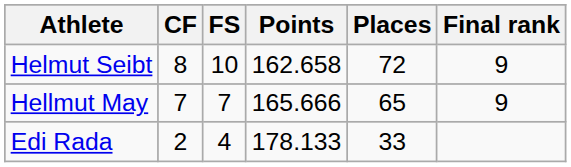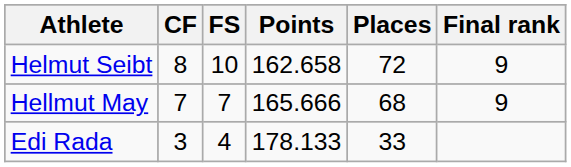 <table class="wikitable" border="1" style="font-size:90%">
 <tr>
 <th>Athlete</th>
 <th>CF</th>
 <th>FS</th>
 <th>Points</th>
 <th>Places</th>
 <th>Final rank</th>
 </tr>
 <tr align=center>
 <td align=left><a href='#'>Helmut Seibt</a></td>
 <td>8</td>
 <td>10</td>
 <td>162.658</td>
 <td>72</td>
 <td>9</td>
 </tr>
 <tr align=center>
 <td align=left><a href='#'>Hellmut May</a></td>
 <td>7</td>
 <td>7</td>
 <td>165.666</td>
-<td>65</td>
+<td>68</td>
 <td>9</td>
 </tr>
 <tr align=center>
 <td align=left><a href='#'>Edi Rada</a></td>
-<td>2</td>
+<td>3</td>
 <td>4</td>
 <td>178.133</td>
 <td>33</td>
 <td></td>
 </tr>
 </table>
